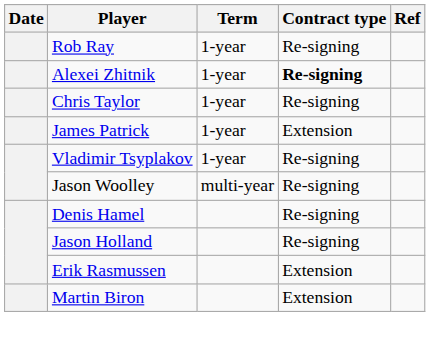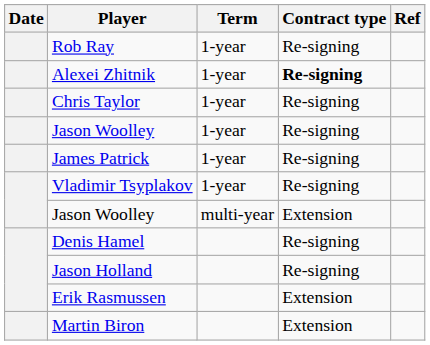 <table class="wikitable plainrowheaders">
 <tr style="background:#ddd; text-align:center;">
 <th>Date</th>
 <th>Player</th>
 <th>Term</th>
 <th>Contract type</th>
 <th>Ref</th>
 </tr>
 <tr>
 <th scope="row"></th>
 <td><a href='#'>Rob Ray</a></td>
 <td>1-year</td>
 <td>Re-signing</td>
 <td></td>
 </tr>
 <tr>
 <th scope="row"></th>
 <td><a href='#'>Alexei Zhitnik</a></td>
 <td>1-year</td>
 <td><strong>Re-signing</strong></td>
 <td></td>
 </tr>
 <tr>
 <th scope="row"></th>
 <td><a href='#'>Chris Taylor</a></td>
 <td>1-year</td>
 <td>Re-signing</td>
 <td></td>
 </tr>
 <tr>
 <th scope="row"></th>
+<td><a href='#'>Jason Woolley</a></td>
+<td>1-year</td>
+<td>Re-signing</td>
+<td></td>
+</tr>
+<tr>
+<th scope="row"></th>
 <td><a href='#'>James Patrick</a></td>
 <td>1-year</td>
-<td>Extension</td>
+<td>Re-signing</td>
 <td></td>
 </tr>
 <tr>
 <th scope="row" rowspan=2></th>
 <td><a href='#'>Vladimir Tsyplakov</a></td>
 <td>1-year</td>
 <td>Re-signing</td>
 <td></td>
 </tr>
 <tr>
 <td>Jason Woolley</td>
 <td>multi-year</td>
-<td>Re-signing</td>
+<td>Extension</td>
 <td></td>
 </tr>
 <tr>
 <th scope="row" rowspan=3></th>
 <td><a href='#'>Denis Hamel</a></td>
 <td></td>
 <td>Re-signing</td>
 <td></td>
 </tr>
 <tr>
 <td><a href='#'>Jason Holland</a></td>
 <td></td>
 <td>Re-signing</td>
 <td></td>
 </tr>
 <tr>
 <td><a href='#'>Erik Rasmussen</a></td>
 <td></td>
 <td>Extension</td>
 <td></td>
 </tr>
 <tr>
 <th scope="row"></th>
 <td><a href='#'>Martin Biron</a></td>
 <td></td>
 <td>Extension</td>
 <td></td>
 </tr>
 </table>
